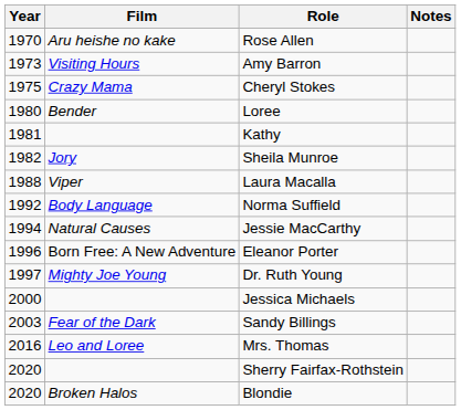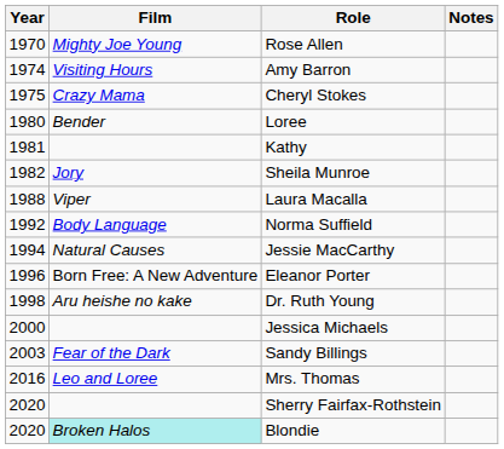 <table class="wikitable sortable">
 <tr>
 <th>Year</th>
 <th>Film</th>
 <th>Role</th>
 <th class="unsortable">Notes</th>
 </tr>
 <tr>
 <td>1970</td>
-<td><em>Aru heishe no kake</em></td>
+<td><em><a href='#'>Mighty Joe Young</a></em></td>
 <td>Rose Allen</td>
 <td></td>
 </tr>
 <tr>
-<td>1973</td>
+<td>1974</td>
 <td><em><a href='#'>Visiting Hours</a></em></td>
 <td>Amy Barron</td>
 <td></td>
 </tr>
 <tr>
 <td>1975</td>
 <td><em><a href='#'>Crazy Mama</a></em></td>
 <td>Cheryl Stokes</td>
 <td></td>
 </tr>
 <tr>
 <td>1980</td>
 <td><em>Bender</em></td>
 <td>Loree</td>
 <td></td>
 </tr>
 <tr>
 <td>1981</td>
 <td><em></em></td>
 <td>Kathy</td>
 <td></td>
 </tr>
 <tr>
 <td>1982</td>
 <td><em><a href='#'>Jory</a></em></td>
 <td>Sheila Munroe</td>
 <td></td>
 </tr>
 <tr>
 <td>1988</td>
 <td><em>Viper</em></td>
 <td>Laura Macalla</td>
 <td></td>
 </tr>
 <tr>
 <td>1992</td>
 <td><em><a href='#'>Body Language</a></em></td>
 <td>Norma Suffield</td>
 <td></td>
 </tr>
 <tr>
 <td>1994</td>
 <td><em>Natural Causes</em></td>
 <td>Jessie MacCarthy</td>
 <td></td>
 </tr>
 <tr>
 <td>1996</td>
 <td>Born Free: A New Adventure</td>
 <td>Eleanor Porter</td>
 <td></td>
 </tr>
 <tr>
-<td>1997</td>
-<td><em><a href='#'>Mighty Joe Young</a></em></td>
+<td>1998</td>
+<td><em>Aru heishe no kake</em></td>
 <td>Dr. Ruth Young</td>
 <td></td>
 </tr>
 <tr>
 <td>2000</td>
 <td><em></em></td>
 <td>Jessica Michaels</td>
 <td></td>
 </tr>
 <tr>
 <td>2003</td>
 <td><em><a href='#'>Fear of the Dark</a></em></td>
 <td>Sandy Billings</td>
 <td></td>
 </tr>
 <tr>
 <td>2016</td>
 <td><em><a href='#'>Leo and Loree</a></em></td>
 <td>Mrs. Thomas</td>
 <td></td>
 </tr>
 <tr>
 <td>2020</td>
 <td><em></em></td>
 <td>Sherry Fairfax-Rothstein</td>
 <td></td>
 </tr>
 <tr>
 <td>2020</td>
-<td><em>Broken Halos</em></td>
+<td style="background: paleturquoise;"><em>Broken Halos</em></td>
 <td>Blondie</td>
 <td></td>
 </tr>
 </table>
